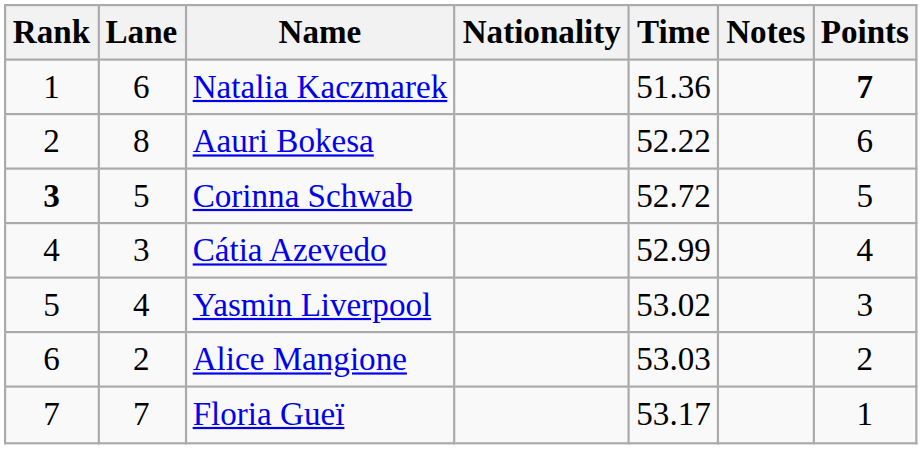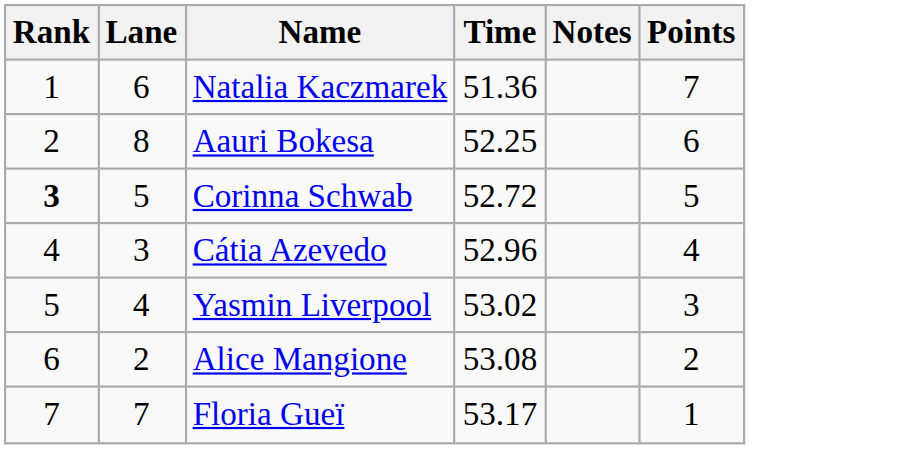 <table class="wikitable sortable" style="text-align:center; font-size:95%">
 <tr>
 <th>Rank</th>
 <th>Lane</th>
 <th>Name</th>
-<th>Nationality</th>
 <th>Time</th>
 <th>Notes</th>
 <th>Points</th>
 </tr>
 <tr>
 <td>1</td>
 <td>6</td>
 <td align=left><a href='#'>Natalia Kaczmarek</a></td>
-<td align=left></td>
 <td>51.36</td>
 <td></td>
-<td><strong>7</strong></td>
+<td>7</td>
 </tr>
 <tr>
 <td>2</td>
 <td>8</td>
 <td align=left><a href='#'>Aauri Bokesa</a></td>
-<td align=left></td>
-<td>52.22</td>
+<td>52.25</td>
 <td></td>
 <td>6</td>
 </tr>
 <tr>
 <td><strong>3</strong></td>
 <td>5</td>
 <td align=left><a href='#'>Corinna Schwab</a></td>
-<td align=left></td>
 <td>52.72</td>
 <td></td>
 <td>5</td>
 </tr>
 <tr>
 <td>4</td>
 <td>3</td>
 <td align=left><a href='#'>Cátia Azevedo</a></td>
-<td align=left></td>
-<td>52.99</td>
+<td>52.96</td>
 <td></td>
 <td>4</td>
 </tr>
 <tr>
 <td>5</td>
 <td>4</td>
 <td align=left><a href='#'>Yasmin Liverpool</a></td>
-<td align=left></td>
 <td>53.02</td>
 <td></td>
 <td>3</td>
 </tr>
 <tr>
 <td>6</td>
 <td>2</td>
 <td align=left><a href='#'>Alice Mangione</a></td>
-<td align=left></td>
-<td>53.03</td>
+<td>53.08</td>
 <td></td>
 <td>2</td>
 </tr>
 <tr>
 <td>7</td>
 <td>7</td>
 <td align=left><a href='#'>Floria Gueï</a></td>
-<td align=left></td>
 <td>53.17</td>
 <td></td>
 <td>1</td>
 </tr>
 </table>
